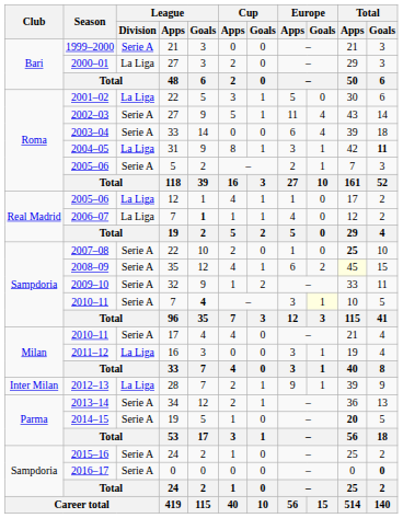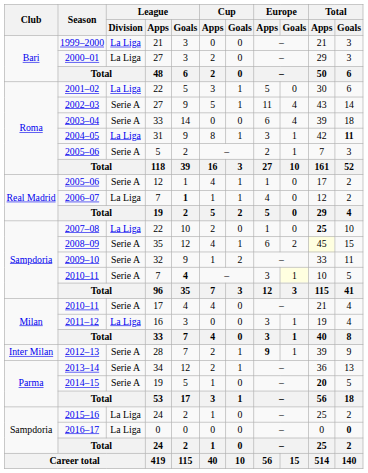 <table class="wikitable" style="text-align:center">
 <tr>
 <th rowspan="2">Club</th>
 <th rowspan="2">Season</th>
 <th colspan="3">League</th>
 <th colspan="2">Cup</th>
 <th colspan="2">Europe</th>
 <th colspan="2">Total</th>
 </tr>
 <tr>
 <th>Division</th>
 <th>Apps</th>
 <th>Goals</th>
 <th>Apps</th>
 <th>Goals</th>
 <th>Apps</th>
 <th>Goals</th>
 <th>Apps</th>
 <th>Goals</th>
 </tr>
 <tr>
 <td rowspan="3" valign="center"><a href='#'>Bari</a></td>
 <td><a href='#'>1999–2000</a></td>
-<td><a href='#'>Serie A</a></td>
+<td><a href='#'>La Liga</a></td>
 <td>21</td>
 <td>3</td>
 <td>0</td>
 <td>0</td>
 <td colspan="2">–</td>
 <td>21</td>
 <td>3</td>
 </tr>
 <tr>
 <td><a href='#'>2000–01</a></td>
 <td>La Liga</td>
 <td>27</td>
 <td>3</td>
 <td>2</td>
 <td>0</td>
 <td colspan="2">–</td>
 <td>29</td>
 <td>3</td>
 </tr>
 <tr>
 <th colspan="2">Total</th>
 <th>48</th>
 <th>6</th>
 <th>2</th>
 <th>0</th>
 <th colspan="2">–</th>
 <th>50</th>
 <th>6</th>
 </tr>
 <tr>
 <td rowspan="6" valign="center"><a href='#'>Roma</a></td>
 <td><a href='#'>2001–02</a></td>
 <td><a href='#'>La Liga</a></td>
 <td>22</td>
 <td>5</td>
 <td>3</td>
 <td>1</td>
 <td>5</td>
 <td>0</td>
 <td>30</td>
 <td>6</td>
 </tr>
 <tr>
 <td><a href='#'>2002–03</a></td>
 <td>Serie A</td>
 <td>27</td>
 <td>9</td>
 <td>5</td>
 <td>1</td>
 <td>11</td>
 <td>4</td>
 <td>43</td>
 <td>14</td>
 </tr>
 <tr>
 <td><a href='#'>2003–04</a></td>
 <td>Serie A</td>
 <td>33</td>
 <td>14</td>
 <td>0</td>
 <td>0</td>
 <td>6</td>
 <td>4</td>
 <td>39</td>
 <td>18</td>
 </tr>
 <tr>
 <td><a href='#'>2004–05</a></td>
 <td><a href='#'>La Liga</a></td>
 <td>31</td>
 <td>9</td>
 <td>8</td>
 <td>1</td>
 <td>3</td>
 <td>1</td>
 <td>42</td>
 <td><strong>11</strong></td>
 </tr>
 <tr>
 <td><a href='#'>2005–06</a></td>
 <td>Serie A</td>
 <td>5</td>
 <td>2</td>
 <td colspan="2">–</td>
 <td>2</td>
 <td>1</td>
 <td>7</td>
 <td>3</td>
 </tr>
 <tr>
 <th colspan="2">Total</th>
 <th>118</th>
 <th>39</th>
 <th>16</th>
 <th>3</th>
 <th>27</th>
 <th>10</th>
 <th>161</th>
 <th>52</th>
 </tr>
 <tr>
 <td rowspan="3" valign="center"><a href='#'>Real Madrid</a></td>
 <td><a href='#'>2005–06</a></td>
-<td><a href='#'>La Liga</a></td>
+<td>Serie A</td>
 <td>12</td>
 <td>1</td>
 <td>4</td>
 <td>1</td>
 <td>1</td>
 <td>0</td>
 <td>17</td>
 <td>2</td>
 </tr>
 <tr>
 <td><a href='#'>2006–07</a></td>
 <td>La Liga</td>
 <td>7</td>
 <td><strong>1</strong></td>
 <td>1</td>
 <td>1</td>
 <td>4</td>
 <td>0</td>
 <td>12</td>
 <td>2</td>
 </tr>
 <tr>
 <th colspan="2">Total</th>
 <th>19</th>
 <th>2</th>
 <th>5</th>
 <th>2</th>
 <th>5</th>
 <th>0</th>
 <th>29</th>
 <th>4</th>
 </tr>
 <tr>
 <td rowspan="5" valign="center"><a href='#'>Sampdoria</a></td>
 <td><a href='#'>2007–08</a></td>
-<td>Serie A</td>
+<td><a href='#'>La Liga</a></td>
 <td>22</td>
 <td>10</td>
 <td>2</td>
 <td>0</td>
 <td>1</td>
 <td>0</td>
 <td><strong>25</strong></td>
 <td>10</td>
 </tr>
 <tr>
 <td><a href='#'>2008–09</a></td>
 <td>Serie A</td>
 <td>35</td>
 <td>12</td>
 <td>4</td>
 <td>1</td>
 <td>6</td>
 <td>2</td>
 <td style="background: lightyellow;">45</td>
 <td>15</td>
 </tr>
 <tr>
 <td><a href='#'>2009–10</a></td>
 <td>Serie A</td>
 <td>32</td>
 <td>9</td>
 <td>1</td>
 <td>2</td>
 <td colspan="2">–</td>
 <td>33</td>
 <td>11</td>
 </tr>
 <tr>
 <td><a href='#'>2010–11</a></td>
 <td>Serie A</td>
 <td>7</td>
 <td><strong>4</strong></td>
 <td colspan="2">–</td>
 <td>3</td>
 <td style="background: lightyellow;">1</td>
 <td>10</td>
 <td>5</td>
 </tr>
 <tr>
 <th colspan="2">Total</th>
 <th>96</th>
 <th>35</th>
 <th>7</th>
 <th>3</th>
 <th>12</th>
 <th>3</th>
 <th>115</th>
 <th>41</th>
 </tr>
 <tr>
 <td rowspan="3" valign="center"><a href='#'>Milan</a></td>
 <td><a href='#'>2010–11</a></td>
 <td>Serie A</td>
 <td>17</td>
 <td>4</td>
 <td>4</td>
 <td>0</td>
 <td colspan="2">–</td>
 <td>21</td>
 <td>4</td>
 </tr>
 <tr>
 <td><a href='#'>2011–12</a></td>
 <td><a href='#'>La Liga</a></td>
 <td>16</td>
 <td>3</td>
 <td>0</td>
 <td>0</td>
 <td>3</td>
 <td>1</td>
 <td>19</td>
 <td>4</td>
 </tr>
 <tr>
 <th colspan="2">Total</th>
 <th>33</th>
 <th>7</th>
 <th>4</th>
 <th>0</th>
 <th>3</th>
 <th>1</th>
 <th>40</th>
 <th>8</th>
 </tr>
 <tr>
 <td><a href='#'>Inter Milan</a></td>
 <td><a href='#'>2012–13</a></td>
-<td><a href='#'>La Liga</a></td>
+<td>Serie A</td>
 <td>28</td>
 <td>7</td>
 <td>2</td>
 <td>1</td>
-<td>9</td>
+<td><strong>9</strong></td>
 <td>1</td>
 <td>39</td>
 <td>9</td>
 </tr>
 <tr>
 <td rowspan="3" valign="center"><a href='#'>Parma</a></td>
 <td><a href='#'>2013–14</a></td>
 <td>Serie A</td>
 <td>34</td>
 <td>12</td>
 <td>2</td>
 <td>1</td>
 <td colspan="2">–</td>
 <td>36</td>
 <td>13</td>
 </tr>
 <tr>
 <td><a href='#'>2014–15</a></td>
 <td>Serie A</td>
 <td>19</td>
 <td>5</td>
 <td>1</td>
 <td>0</td>
 <td colspan="2">–</td>
 <td><strong>20</strong></td>
 <td>5</td>
 </tr>
 <tr>
 <th colspan="2">Total</th>
 <th>53</th>
 <th>17</th>
 <th>3</th>
 <th>1</th>
 <th colspan="2">–</th>
 <th>56</th>
 <th>18</th>
 </tr>
 <tr>
 <td rowspan="3" valign="center">Sampdoria</td>
 <td><a href='#'>2015–16</a></td>
-<td>Serie A</td>
+<td>La Liga</td>
 <td>24</td>
 <td>2</td>
 <td>1</td>
 <td>0</td>
 <td colspan="2">–</td>
 <td>25</td>
 <td>2</td>
 </tr>
 <tr>
 <td><a href='#'>2016–17</a></td>
-<td>Serie A</td>
+<td>La Liga</td>
 <td>0</td>
 <td>0</td>
 <td>0</td>
 <td>0</td>
 <td colspan="2">–</td>
 <td>0</td>
 <td><strong>0</strong></td>
 </tr>
 <tr>
 <th colspan="2">Total</th>
 <th>24</th>
 <th>2</th>
 <th>1</th>
 <th>0</th>
 <th colspan="2">–</th>
 <th>25</th>
 <th>2</th>
 </tr>
 <tr>
 <th colspan="3">Career total</th>
 <th>419</th>
 <th>115</th>
 <th>40</th>
 <th>10</th>
 <th>56</th>
 <th>15</th>
 <th>514</th>
 <th>140</th>
 </tr>
 </table>
